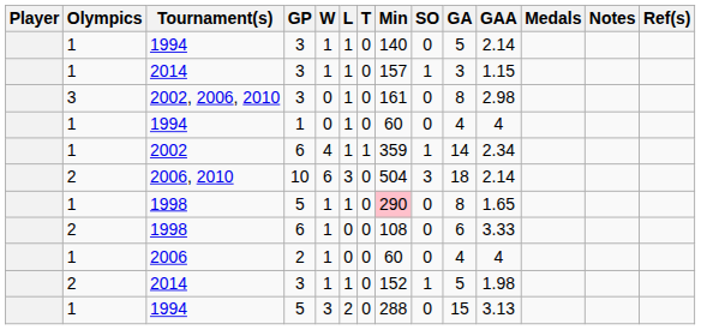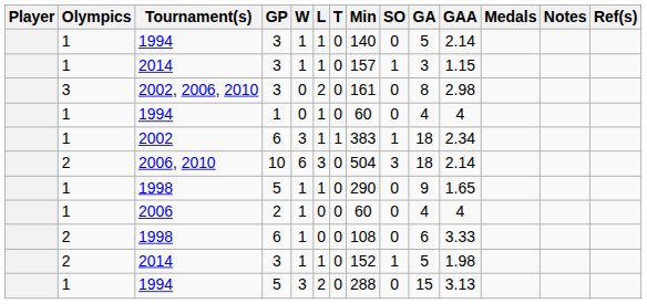 <table class="wikitable sortable plainrowheaders" style="text-align:center;">
 <tr>
 <th scope="col">Player</th>
 <th scope="col">Olympics</th>
 <th scope="col">Tournament(s)</th>
 <th scope="col">GP</th>
 <th scope="col">W</th>
 <th scope="col">L</th>
 <th scope="col">T</th>
 <th scope="col">Min</th>
 <th scope="col">SO</th>
 <th scope="col">GA</th>
 <th scope="col">GAA</th>
 <th scope="col">Medals</th>
 <th scope="col">Notes</th>
 <th scope="col" class="unsortable">Ref(s)</th>
 </tr>
 <tr>
 <th scope="row"></th>
 <td align=left>1</td>
 <td align=left><a href='#'>1994</a></td>
 <td>3</td>
 <td>1</td>
 <td>1</td>
 <td>0</td>
 <td>140</td>
 <td>0</td>
 <td>5</td>
 <td>2.14</td>
 <td align=left></td>
 <td align=left></td>
 <td align=center></td>
 </tr>
 <tr>
 <th scope="row"></th>
 <td align=left>1</td>
 <td align=left><a href='#'>2014</a></td>
 <td>3</td>
 <td>1</td>
 <td>1</td>
 <td>0</td>
 <td>157</td>
 <td>1</td>
 <td>3</td>
 <td>1.15</td>
 <td align=left></td>
 <td align=left></td>
 <td align=center></td>
 </tr>
 <tr>
 <th scope="row"></th>
 <td align=left>3</td>
 <td align=left><a href='#'>2002</a>, <a href='#'>2006</a>, <a href='#'>2010</a></td>
 <td>3</td>
 <td>0</td>
-<td>1</td>
+<td>2</td>
 <td>0</td>
 <td>161</td>
 <td>0</td>
 <td>8</td>
 <td>2.98</td>
 <td align=left></td>
 <td align=left></td>
 <td align=center></td>
 </tr>
 <tr>
 <th scope="row"></th>
 <td align=left>1</td>
 <td align=left><a href='#'>1994</a></td>
 <td>1</td>
 <td>0</td>
 <td>1</td>
 <td>0</td>
 <td>60</td>
 <td>0</td>
 <td>4</td>
 <td>4</td>
 <td align=left></td>
 <td align=left></td>
 <td align=center></td>
 </tr>
 <tr>
 <th scope="row"></th>
 <td align=left>1</td>
 <td align=left><a href='#'>2002</a></td>
 <td>6</td>
-<td>4</td>
+<td>3</td>
 <td>1</td>
 <td>1</td>
-<td>359</td>
+<td>383</td>
 <td>1</td>
-<td>14</td>
+<td>18</td>
 <td>2.34</td>
 <td align=left></td>
 <td align=left></td>
 <td align=center></td>
 </tr>
 <tr>
 <th scope="row"></th>
 <td align=left>2</td>
 <td align=left><a href='#'>2006</a>, <a href='#'>2010</a></td>
 <td>10</td>
 <td>6</td>
 <td>3</td>
 <td>0</td>
 <td>504</td>
 <td>3</td>
 <td>18</td>
 <td>2.14</td>
 <td align=left></td>
 <td align=left></td>
 <td align=center></td>
 </tr>
 <tr>
 <th scope="row"></th>
 <td align=left>1</td>
 <td align=left><a href='#'>1998</a></td>
 <td>5</td>
 <td>1</td>
 <td>1</td>
 <td>0</td>
-<td style="background: pink;">290</td>
+<td>290</td>
 <td>0</td>
-<td>8</td>
+<td>9</td>
 <td>1.65</td>
+<td align=left></td>
+<td align=left></td>
+<td align=center></td>
+</tr>
+<tr>
+<th scope="row"></th>
+<td align=left>1</td>
+<td align=left><a href='#'>2006</a></td>
+<td>2</td>
+<td>1</td>
+<td>0</td>
+<td>0</td>
+<td>60</td>
+<td>0</td>
+<td>4</td>
+<td>4</td>
 <td align=left></td>
 <td align=left></td>
 <td align=center></td>
 </tr>
 <tr>
 <th scope="row"></th>
 <td align=left>2</td>
 <td align=left><a href='#'>1998</a></td>
 <td>6</td>
 <td>1</td>
 <td>0</td>
 <td>0</td>
 <td>108</td>
 <td>0</td>
 <td>6</td>
 <td>3.33</td>
-<td align=left></td>
-<td align=left></td>
-<td align=center></td>
-</tr>
-<tr>
-<th scope="row"></th>
-<td align=left>1</td>
-<td align=left><a href='#'>2006</a></td>
-<td>2</td>
-<td>1</td>
-<td>0</td>
-<td>0</td>
-<td>60</td>
-<td>0</td>
-<td>4</td>
-<td>4</td>
 <td align=left></td>
 <td align=left></td>
 <td align=center></td>
 </tr>
 <tr>
 <th scope="row"></th>
 <td align=left>2</td>
 <td align=left><a href='#'>2014</a></td>
 <td>3</td>
 <td>1</td>
 <td>1</td>
 <td>0</td>
 <td>152</td>
 <td>1</td>
 <td>5</td>
 <td>1.98</td>
 <td align=left></td>
 <td align=left></td>
 <td align=center></td>
 </tr>
 <tr>
 <th scope="row"></th>
 <td align=left>1</td>
 <td align=left><a href='#'>1994</a></td>
 <td>5</td>
 <td>3</td>
 <td>2</td>
 <td>0</td>
 <td>288</td>
 <td>0</td>
 <td>15</td>
 <td>3.13</td>
 <td align=left></td>
 <td align=left></td>
 <td align=center></td>
 </tr>
 </table>
